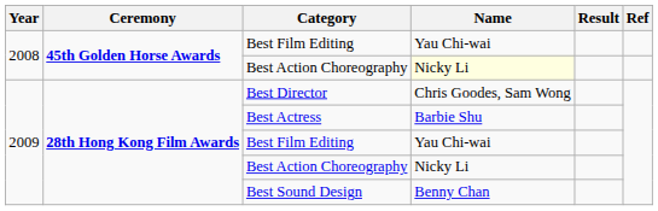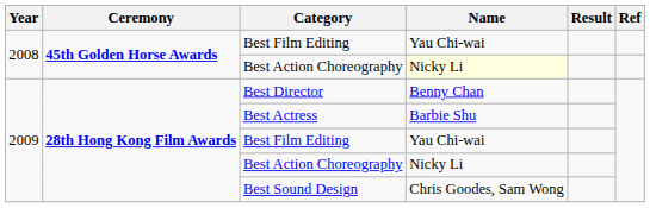 <table class="wikitable" style="font-size:90%;">
 <tr>
 <th>Year</th>
 <th>Ceremony</th>
 <th>Category</th>
 <th>Name</th>
 <th>Result</th>
 <th>Ref</th>
 </tr>
 <tr>
 <td rowspan="2">2008</td>
 <td rowspan="2"><strong><a href='#'>45th Golden Horse Awards</a></strong></td>
 <td>Best Film Editing</td>
 <td>Yau Chi-wai</td>
 <td></td>
 <td></td>
 </tr>
 <tr>
 <td>Best Action Choreography</td>
 <td style="background: lightyellow;">Nicky Li</td>
 <td></td>
 <td></td>
 </tr>
 <tr>
 <td rowspan="5">2009</td>
 <td rowspan="5"><strong><a href='#'>28th Hong Kong Film Awards</a></strong></td>
 <td><a href='#'>Best Director</a></td>
-<td>Chris Goodes, Sam Wong</td>
+<td><a href='#'>Benny Chan</a></td>
 <td></td>
 <td rowspan="5"></td>
 </tr>
 <tr>
 <td><a href='#'>Best Actress</a></td>
 <td><a href='#'>Barbie Shu</a></td>
 <td></td>
 </tr>
 <tr>
 <td><a href='#'>Best Film Editing</a></td>
 <td>Yau Chi-wai</td>
 <td></td>
 </tr>
 <tr>
 <td><a href='#'>Best Action Choreography</a></td>
 <td>Nicky Li</td>
 <td></td>
 </tr>
 <tr>
 <td><a href='#'>Best Sound Design</a></td>
-<td><a href='#'>Benny Chan</a></td>
+<td>Chris Goodes, Sam Wong</td>
 <td></td>
 </tr>
 </table>
